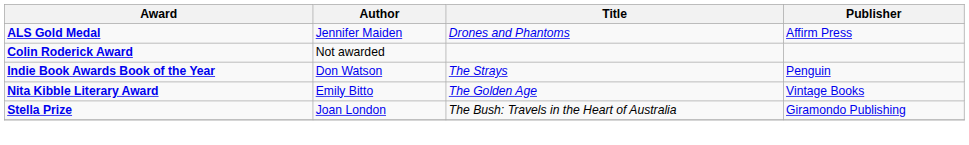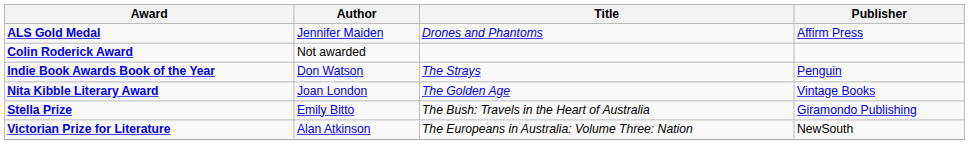 <table class="wikitable" width=100%>
 <tr>
 <th>Award</th>
 <th>Author</th>
 <th>Title</th>
 <th>Publisher</th>
 </tr>
 <tr>
 <td><strong><a href='#'>ALS Gold Medal</a></strong></td>
 <td><a href='#'>Jennifer Maiden</a></td>
 <td><em><a href='#'>Drones and Phantoms</a></em></td>
 <td><a href='#'>Affirm Press</a></td>
 </tr>
 <tr>
 <td><strong><a href='#'>Colin Roderick Award</a></strong></td>
 <td>Not awarded</td>
 <td></td>
 <td></td>
 </tr>
 <tr>
 <td><strong><a href='#'>Indie Book Awards Book of the Year</a></strong></td>
 <td><a href='#'>Don Watson</a></td>
 <td><em><a href='#'>The Strays</a></em></td>
 <td><a href='#'>Penguin</a></td>
 </tr>
 <tr>
 <td><strong><a href='#'>Nita Kibble Literary Award</a></strong></td>
-<td><a href='#'>Emily Bitto</a></td>
+<td><a href='#'>Joan London</a></td>
 <td><em><a href='#'>The Golden Age</a></em></td>
 <td><a href='#'>Vintage Books</a></td>
 </tr>
 <tr>
 <td><strong><a href='#'>Stella Prize</a></strong></td>
-<td><a href='#'>Joan London</a></td>
+<td><a href='#'>Emily Bitto</a></td>
 <td><em>The Bush: Travels in the Heart of Australia</em></td>
 <td><a href='#'>Giramondo Publishing</a></td>
 </tr>
 <tr>
+<td><strong><a href='#'>Victorian Prize for Literature</a></strong></td>
+<td><a href='#'>Alan Atkinson</a></td>
+<td><em>The Europeans in Australia: Volume Three: Nation</em></td>
+<td>NewSouth</td>
+</tr>
+<tr>
 </tr>
 </table>
